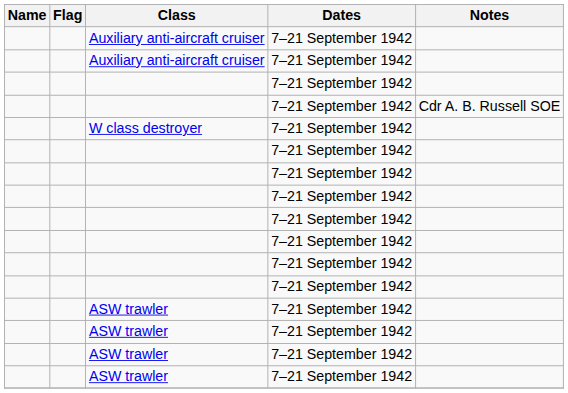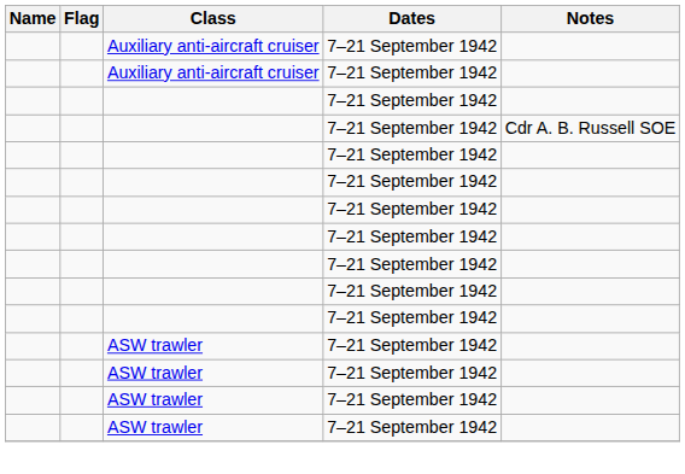 <table class="wikitable sortable">
 <tr>
 <th>Name</th>
 <th>Flag</th>
 <th>Class</th>
 <th>Dates</th>
 <th class="unsortable">Notes</th>
 </tr>
 <tr>
 <td></td>
 <td></td>
 <td><a href='#'>Auxiliary anti-aircraft cruiser</a></td>
 <td>7–21 September 1942</td>
 <td></td>
 </tr>
 <tr>
 <td></td>
 <td></td>
 <td><a href='#'>Auxiliary anti-aircraft cruiser</a></td>
 <td>7–21 September 1942</td>
 <td></td>
 </tr>
 <tr>
 <td></td>
 <td></td>
 <td></td>
 <td>7–21 September 1942</td>
 <td></td>
 </tr>
 <tr>
 <td></td>
 <td></td>
 <td></td>
 <td>7–21 September 1942</td>
 <td>Cdr A. B. Russell SOE</td>
-</tr>
-<tr>
-<td></td>
-<td></td>
-<td><a href='#'>W class destroyer</a></td>
-<td>7–21 September 1942</td>
-<td></td>
 </tr>
 <tr>
 <td></td>
 <td></td>
 <td></td>
 <td>7–21 September 1942</td>
 <td></td>
 </tr>
 <tr>
 <td></td>
 <td></td>
 <td></td>
 <td>7–21 September 1942</td>
 <td></td>
 </tr>
 <tr>
 <td></td>
 <td></td>
 <td></td>
 <td>7–21 September 1942</td>
 <td></td>
 </tr>
 <tr>
 <td></td>
 <td></td>
 <td></td>
 <td>7–21 September 1942</td>
 <td></td>
 </tr>
 <tr>
 <td></td>
 <td></td>
 <td></td>
 <td>7–21 September 1942</td>
 <td></td>
 </tr>
 <tr>
 <td></td>
 <td></td>
 <td></td>
 <td>7–21 September 1942</td>
 <td></td>
 </tr>
 <tr>
 <td></td>
 <td></td>
 <td></td>
 <td>7–21 September 1942</td>
 <td></td>
 </tr>
 <tr>
 <td></td>
 <td></td>
 <td><a href='#'>ASW trawler</a></td>
 <td>7–21 September 1942</td>
 <td></td>
 </tr>
 <tr>
 <td></td>
 <td></td>
 <td><a href='#'>ASW trawler</a></td>
 <td>7–21 September 1942</td>
 <td></td>
 </tr>
 <tr>
 <td></td>
 <td></td>
 <td><a href='#'>ASW trawler</a></td>
 <td>7–21 September 1942</td>
 <td></td>
 </tr>
 <tr>
 <td></td>
 <td></td>
 <td><a href='#'>ASW trawler</a></td>
 <td>7–21 September 1942</td>
 <td></td>
 </tr>
 <tr>
 </tr>
 </table>
